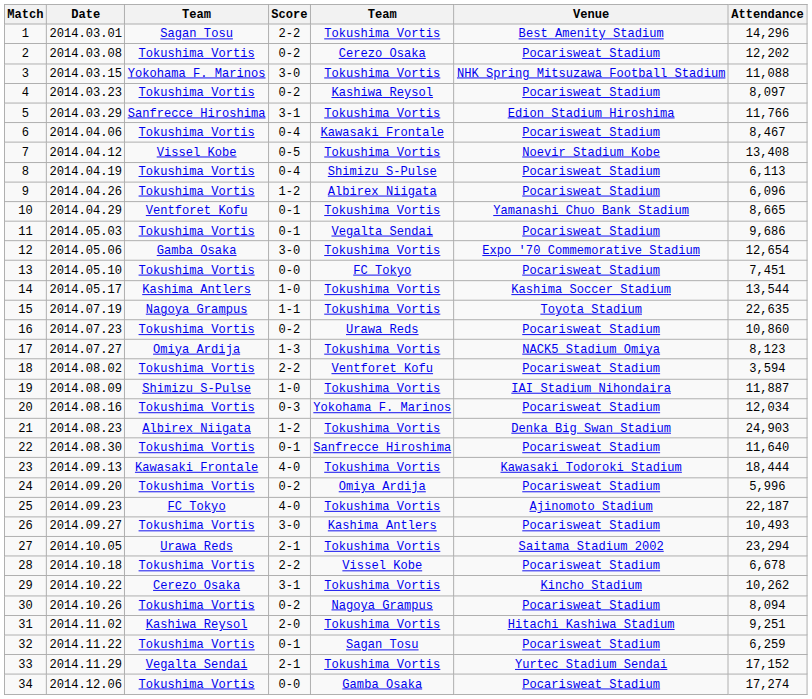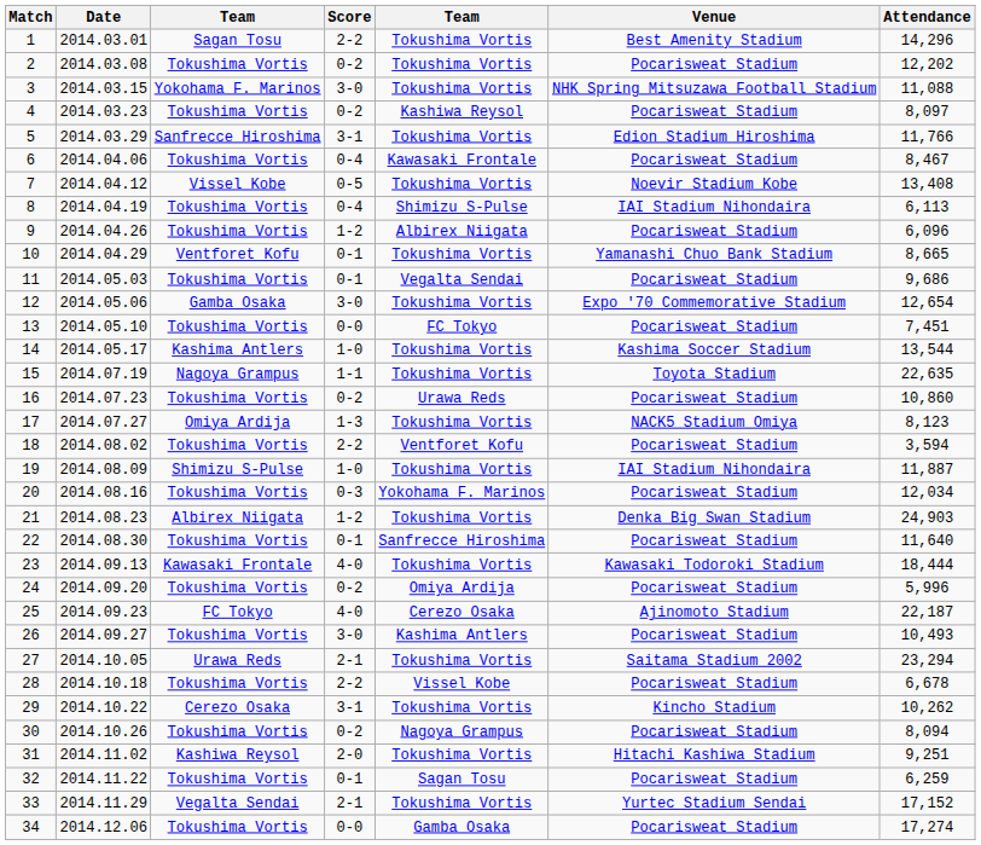 <table class="wikitable" style="text-align:center;">
 <tr>
 <th>Match</th>
 <th>Date</th>
 <th>Team</th>
 <th>Score</th>
 <th>Team</th>
 <th>Venue</th>
 <th>Attendance</th>
 </tr>
 <tr>
 <td>1</td>
 <td>2014.03.01</td>
 <td><a href='#'>Sagan Tosu</a></td>
 <td>2-2</td>
 <td><a href='#'>Tokushima Vortis</a></td>
 <td><a href='#'>Best Amenity Stadium</a></td>
 <td>14,296</td>
 </tr>
 <tr>
 <td>2</td>
 <td>2014.03.08</td>
 <td><a href='#'>Tokushima Vortis</a></td>
 <td>0-2</td>
-<td><a href='#'>Cerezo Osaka</a></td>
+<td><a href='#'>Tokushima Vortis</a></td>
 <td><a href='#'>Pocarisweat Stadium</a></td>
 <td>12,202</td>
 </tr>
 <tr>
 <td>3</td>
 <td>2014.03.15</td>
 <td><a href='#'>Yokohama F. Marinos</a></td>
 <td>3-0</td>
 <td><a href='#'>Tokushima Vortis</a></td>
 <td><a href='#'>NHK Spring Mitsuzawa Football Stadium</a></td>
 <td>11,088</td>
 </tr>
 <tr>
 <td>4</td>
 <td>2014.03.23</td>
 <td><a href='#'>Tokushima Vortis</a></td>
 <td>0-2</td>
 <td><a href='#'>Kashiwa Reysol</a></td>
 <td><a href='#'>Pocarisweat Stadium</a></td>
 <td>8,097</td>
 </tr>
 <tr>
 <td>5</td>
 <td>2014.03.29</td>
 <td><a href='#'>Sanfrecce Hiroshima</a></td>
 <td>3-1</td>
 <td><a href='#'>Tokushima Vortis</a></td>
 <td><a href='#'>Edion Stadium Hiroshima</a></td>
 <td>11,766</td>
 </tr>
 <tr>
 <td>6</td>
 <td>2014.04.06</td>
 <td><a href='#'>Tokushima Vortis</a></td>
 <td>0-4</td>
 <td><a href='#'>Kawasaki Frontale</a></td>
 <td><a href='#'>Pocarisweat Stadium</a></td>
 <td>8,467</td>
 </tr>
 <tr>
 <td>7</td>
 <td>2014.04.12</td>
 <td><a href='#'>Vissel Kobe</a></td>
 <td>0-5</td>
 <td><a href='#'>Tokushima Vortis</a></td>
 <td><a href='#'>Noevir Stadium Kobe</a></td>
 <td>13,408</td>
 </tr>
 <tr>
 <td>8</td>
 <td>2014.04.19</td>
 <td><a href='#'>Tokushima Vortis</a></td>
 <td>0-4</td>
 <td><a href='#'>Shimizu S-Pulse</a></td>
-<td><a href='#'>Pocarisweat Stadium</a></td>
+<td><a href='#'>IAI Stadium Nihondaira</a></td>
 <td>6,113</td>
 </tr>
 <tr>
 <td>9</td>
 <td>2014.04.26</td>
 <td><a href='#'>Tokushima Vortis</a></td>
 <td>1-2</td>
 <td><a href='#'>Albirex Niigata</a></td>
 <td><a href='#'>Pocarisweat Stadium</a></td>
 <td>6,096</td>
 </tr>
 <tr>
 <td>10</td>
 <td>2014.04.29</td>
 <td><a href='#'>Ventforet Kofu</a></td>
 <td>0-1</td>
 <td><a href='#'>Tokushima Vortis</a></td>
 <td><a href='#'>Yamanashi Chuo Bank Stadium</a></td>
 <td>8,665</td>
 </tr>
 <tr>
 <td>11</td>
 <td>2014.05.03</td>
 <td><a href='#'>Tokushima Vortis</a></td>
 <td>0-1</td>
 <td><a href='#'>Vegalta Sendai</a></td>
 <td><a href='#'>Pocarisweat Stadium</a></td>
 <td>9,686</td>
 </tr>
 <tr>
 <td>12</td>
 <td>2014.05.06</td>
 <td><a href='#'>Gamba Osaka</a></td>
 <td>3-0</td>
 <td><a href='#'>Tokushima Vortis</a></td>
 <td><a href='#'>Expo '70 Commemorative Stadium</a></td>
 <td>12,654</td>
 </tr>
 <tr>
 <td>13</td>
 <td>2014.05.10</td>
 <td><a href='#'>Tokushima Vortis</a></td>
 <td>0-0</td>
 <td><a href='#'>FC Tokyo</a></td>
 <td><a href='#'>Pocarisweat Stadium</a></td>
 <td>7,451</td>
 </tr>
 <tr>
 <td>14</td>
 <td>2014.05.17</td>
 <td><a href='#'>Kashima Antlers</a></td>
 <td>1-0</td>
 <td><a href='#'>Tokushima Vortis</a></td>
 <td><a href='#'>Kashima Soccer Stadium</a></td>
 <td>13,544</td>
 </tr>
 <tr>
 <td>15</td>
 <td>2014.07.19</td>
 <td><a href='#'>Nagoya Grampus</a></td>
 <td>1-1</td>
 <td><a href='#'>Tokushima Vortis</a></td>
 <td><a href='#'>Toyota Stadium</a></td>
 <td>22,635</td>
 </tr>
 <tr>
 <td>16</td>
 <td>2014.07.23</td>
 <td><a href='#'>Tokushima Vortis</a></td>
 <td>0-2</td>
 <td><a href='#'>Urawa Reds</a></td>
 <td><a href='#'>Pocarisweat Stadium</a></td>
 <td>10,860</td>
 </tr>
 <tr>
 <td>17</td>
 <td>2014.07.27</td>
 <td><a href='#'>Omiya Ardija</a></td>
 <td>1-3</td>
 <td><a href='#'>Tokushima Vortis</a></td>
 <td><a href='#'>NACK5 Stadium Omiya</a></td>
 <td>8,123</td>
 </tr>
 <tr>
 <td>18</td>
 <td>2014.08.02</td>
 <td><a href='#'>Tokushima Vortis</a></td>
 <td>2-2</td>
 <td><a href='#'>Ventforet Kofu</a></td>
 <td><a href='#'>Pocarisweat Stadium</a></td>
 <td>3,594</td>
 </tr>
 <tr>
 <td>19</td>
 <td>2014.08.09</td>
 <td><a href='#'>Shimizu S-Pulse</a></td>
 <td>1-0</td>
 <td><a href='#'>Tokushima Vortis</a></td>
 <td><a href='#'>IAI Stadium Nihondaira</a></td>
 <td>11,887</td>
 </tr>
 <tr>
 <td>20</td>
 <td>2014.08.16</td>
 <td><a href='#'>Tokushima Vortis</a></td>
 <td>0-3</td>
 <td><a href='#'>Yokohama F. Marinos</a></td>
 <td><a href='#'>Pocarisweat Stadium</a></td>
 <td>12,034</td>
 </tr>
 <tr>
 <td>21</td>
 <td>2014.08.23</td>
 <td><a href='#'>Albirex Niigata</a></td>
 <td>1-2</td>
 <td><a href='#'>Tokushima Vortis</a></td>
 <td><a href='#'>Denka Big Swan Stadium</a></td>
 <td>24,903</td>
 </tr>
 <tr>
 <td>22</td>
 <td>2014.08.30</td>
 <td><a href='#'>Tokushima Vortis</a></td>
 <td>0-1</td>
 <td><a href='#'>Sanfrecce Hiroshima</a></td>
 <td><a href='#'>Pocarisweat Stadium</a></td>
 <td>11,640</td>
 </tr>
 <tr>
 <td>23</td>
 <td>2014.09.13</td>
 <td><a href='#'>Kawasaki Frontale</a></td>
 <td>4-0</td>
 <td><a href='#'>Tokushima Vortis</a></td>
 <td><a href='#'>Kawasaki Todoroki Stadium</a></td>
 <td>18,444</td>
 </tr>
 <tr>
 <td>24</td>
 <td>2014.09.20</td>
 <td><a href='#'>Tokushima Vortis</a></td>
 <td>0-2</td>
 <td><a href='#'>Omiya Ardija</a></td>
 <td><a href='#'>Pocarisweat Stadium</a></td>
 <td>5,996</td>
 </tr>
 <tr>
 <td>25</td>
 <td>2014.09.23</td>
 <td><a href='#'>FC Tokyo</a></td>
 <td>4-0</td>
-<td><a href='#'>Tokushima Vortis</a></td>
+<td><a href='#'>Cerezo Osaka</a></td>
 <td><a href='#'>Ajinomoto Stadium</a></td>
 <td>22,187</td>
 </tr>
 <tr>
 <td>26</td>
 <td>2014.09.27</td>
 <td><a href='#'>Tokushima Vortis</a></td>
 <td>3-0</td>
 <td><a href='#'>Kashima Antlers</a></td>
 <td><a href='#'>Pocarisweat Stadium</a></td>
 <td>10,493</td>
 </tr>
 <tr>
 <td>27</td>
 <td>2014.10.05</td>
 <td><a href='#'>Urawa Reds</a></td>
 <td>2-1</td>
 <td><a href='#'>Tokushima Vortis</a></td>
 <td><a href='#'>Saitama Stadium 2002</a></td>
 <td>23,294</td>
 </tr>
 <tr>
 <td>28</td>
 <td>2014.10.18</td>
 <td><a href='#'>Tokushima Vortis</a></td>
 <td>2-2</td>
 <td><a href='#'>Vissel Kobe</a></td>
 <td><a href='#'>Pocarisweat Stadium</a></td>
 <td>6,678</td>
 </tr>
 <tr>
 <td>29</td>
 <td>2014.10.22</td>
 <td><a href='#'>Cerezo Osaka</a></td>
 <td>3-1</td>
 <td><a href='#'>Tokushima Vortis</a></td>
 <td><a href='#'>Kincho Stadium</a></td>
 <td>10,262</td>
 </tr>
 <tr>
 <td>30</td>
 <td>2014.10.26</td>
 <td><a href='#'>Tokushima Vortis</a></td>
 <td>0-2</td>
 <td><a href='#'>Nagoya Grampus</a></td>
 <td><a href='#'>Pocarisweat Stadium</a></td>
 <td>8,094</td>
 </tr>
 <tr>
 <td>31</td>
 <td>2014.11.02</td>
 <td><a href='#'>Kashiwa Reysol</a></td>
 <td>2-0</td>
 <td><a href='#'>Tokushima Vortis</a></td>
 <td><a href='#'>Hitachi Kashiwa Stadium</a></td>
 <td>9,251</td>
 </tr>
 <tr>
 <td>32</td>
 <td>2014.11.22</td>
 <td><a href='#'>Tokushima Vortis</a></td>
 <td>0-1</td>
 <td><a href='#'>Sagan Tosu</a></td>
 <td><a href='#'>Pocarisweat Stadium</a></td>
 <td>6,259</td>
 </tr>
 <tr>
 <td>33</td>
 <td>2014.11.29</td>
 <td><a href='#'>Vegalta Sendai</a></td>
 <td>2-1</td>
 <td><a href='#'>Tokushima Vortis</a></td>
 <td><a href='#'>Yurtec Stadium Sendai</a></td>
 <td>17,152</td>
 </tr>
 <tr>
 <td>34</td>
 <td>2014.12.06</td>
 <td><a href='#'>Tokushima Vortis</a></td>
 <td>0-0</td>
 <td><a href='#'>Gamba Osaka</a></td>
 <td><a href='#'>Pocarisweat Stadium</a></td>
 <td>17,274</td>
 </tr>
 </table>
